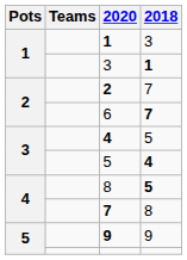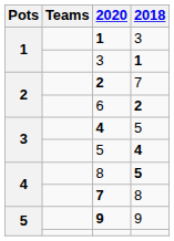 <table class="wikitable">
 <tr>
 <th>Pots</th>
 <th>Teams</th>
 <th><a href='#'>2020</a></th>
 <th><a href='#'>2018</a></th>
 </tr>
 <tr>
 <th rowspan="2">1</th>
 <td></td>
 <td><strong>1</strong></td>
 <td>3</td>
 </tr>
 <tr>
 <td></td>
 <td>3</td>
 <td><strong>1</strong></td>
 </tr>
 <tr>
 <th rowspan="2">2</th>
 <td></td>
 <td><strong>2</strong></td>
 <td>7</td>
 </tr>
 <tr>
 <td></td>
 <td>6</td>
-<td><strong>7</strong></td>
+<td><strong>2</strong></td>
 </tr>
 <tr>
 <th rowspan="2">3</th>
 <td></td>
 <td><strong>4</strong></td>
 <td>5</td>
 </tr>
 <tr>
 <td></td>
 <td>5</td>
 <td><strong>4</strong></td>
 </tr>
 <tr>
 <th rowspan="2">4</th>
 <td></td>
 <td>8</td>
 <td><strong>5</strong></td>
 </tr>
 <tr>
 <td></td>
 <td><strong>7</strong></td>
 <td>8</td>
 </tr>
 <tr>
 <th rowspan="2">5</th>
 <td></td>
 <td><strong>9</strong></td>
 <td>9</td>
 </tr>
 <tr>
 <td></td>
 <td><strong></strong></td>
 <td></td>
 </tr>
 </table>
